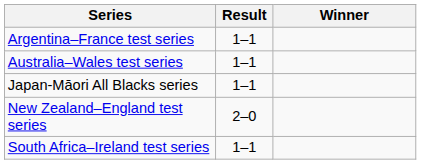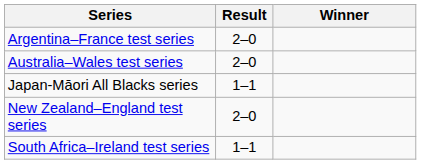 <table class="wikitable">
 <tr>
 <th style="width:225px">Series</th>
 <th style="width:55px">Result</th>
 <th style="width:150px">Winner</th>
 </tr>
 <tr>
 <td><a href='#'>Argentina–France test series</a></td>
-<td align=center>1–1</td>
+<td align=center>2–0</td>
 <td></td>
 </tr>
 <tr>
 <td><a href='#'>Australia–Wales test series</a></td>
-<td align=center>1–1</td>
+<td align=center>2–0</td>
 <td></td>
 </tr>
 <tr>
 <td>Japan-Māori All Blacks series</td>
 <td align=center>1–1</td>
 <td></td>
 </tr>
 <tr>
 <td><a href='#'>New Zealand–England test series</a></td>
 <td align=center>2–0</td>
 <td></td>
 </tr>
 <tr>
 <td><a href='#'>South Africa–Ireland test series</a></td>
 <td align=center>1–1</td>
 <td></td>
 </tr>
 </table>
